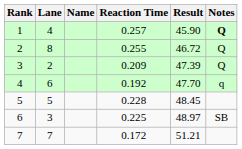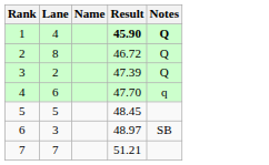 <table class="wikitable" style="text-align:center">
 <tr>
 <th>Rank</th>
 <th>Lane</th>
 <th>Name</th>
-<th>Reaction Time</th>
 <th>Result</th>
 <th>Notes</th>
 </tr>
 <tr bgcolor=ccffcc>
 <td>1</td>
 <td>4</td>
 <td align="left"></td>
-<td>0.257</td>
-<td>45.90</td>
+<td><strong>45.90</strong></td>
 <td><strong>Q</strong></td>
 </tr>
 <tr bgcolor=ccffcc>
 <td>2</td>
 <td>8</td>
 <td align="left"></td>
-<td>0.255</td>
 <td>46.72</td>
 <td>Q</td>
 </tr>
 <tr bgcolor=ccffcc>
 <td>3</td>
 <td>2</td>
 <td align="left"></td>
-<td>0.209</td>
 <td>47.39</td>
 <td>Q</td>
 </tr>
 <tr bgcolor=ccffcc>
 <td>4</td>
 <td>6</td>
 <td align="left"></td>
-<td>0.192</td>
 <td>47.70</td>
 <td>q</td>
 </tr>
 <tr>
 <td>5</td>
 <td>5</td>
 <td align="left"></td>
-<td>0.228</td>
 <td>48.45</td>
 <td></td>
 </tr>
 <tr>
 <td>6</td>
 <td>3</td>
 <td align="left"></td>
-<td>0.225</td>
 <td>48.97</td>
 <td>SB</td>
 </tr>
 <tr>
 <td>7</td>
 <td>7</td>
 <td align="left"></td>
-<td>0.172</td>
 <td>51.21</td>
 <td></td>
 </tr>
 </table>
